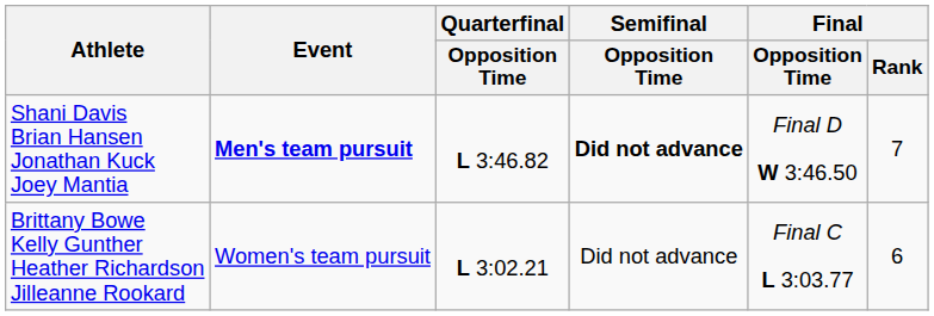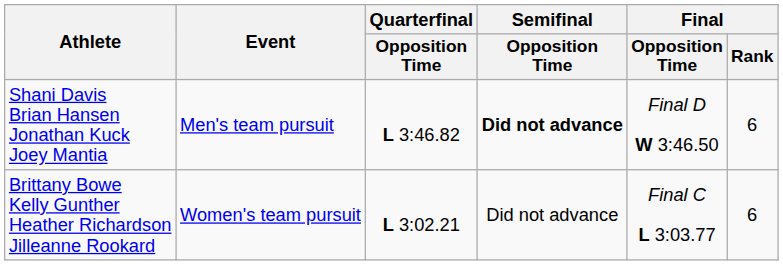 <table class=wikitable style=font-size:90%;text-align:center>
 <tr>
 <th rowspan=2>Athlete</th>
 <th rowspan=2>Event</th>
 <th>Quarterfinal</th>
 <th>Semifinal</th>
 <th colspan=2>Final</th>
 </tr>
 <tr style=font-size:95%>
 <th>Opposition<br>Time</th>
 <th>Opposition<br>Time</th>
 <th>Opposition<br>Time</th>
 <th>Rank</th>
 </tr>
 <tr>
 <td align=left><a href='#'>Shani Davis</a><br><a href='#'>Brian Hansen</a><br><a href='#'>Jonathan Kuck</a><br><a href='#'>Joey Mantia</a></td>
-<td align=left><strong><a href='#'>Men's team pursuit</a></strong></td>
+<td align=left><a href='#'>Men's team pursuit</a></td>
 <td><br><strong>L</strong> 3:46.82</td>
 <td><strong>Did not advance</strong></td>
 <td><em>Final D</em><br><br><strong>W</strong> 3:46.50</td>
-<td>7</td>
+<td>6</td>
 </tr>
 <tr>
 <td align=left><a href='#'>Brittany Bowe</a><br><a href='#'>Kelly Gunther</a><br><a href='#'>Heather Richardson</a><br><a href='#'>Jilleanne Rookard</a></td>
 <td align=left><a href='#'>Women's team pursuit</a></td>
 <td><br><strong>L</strong> 3:02.21</td>
 <td>Did not advance</td>
 <td><em>Final C</em><br><br><strong>L</strong> 3:03.77</td>
 <td>6</td>
 </tr>
 </table>
